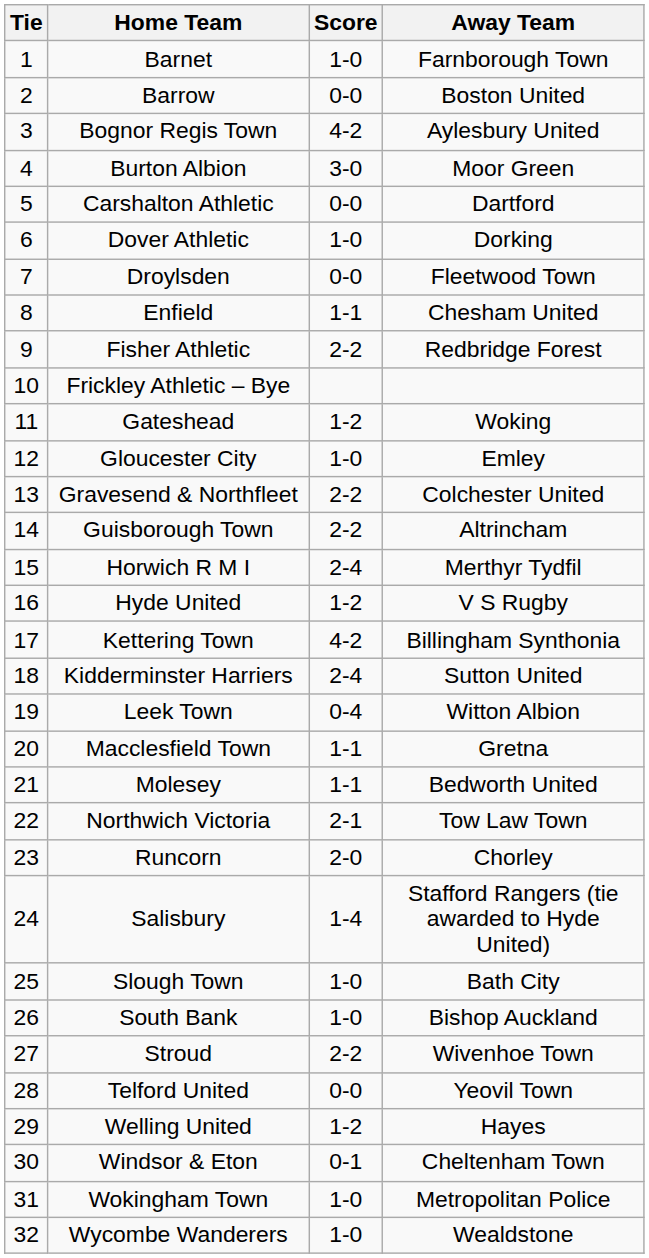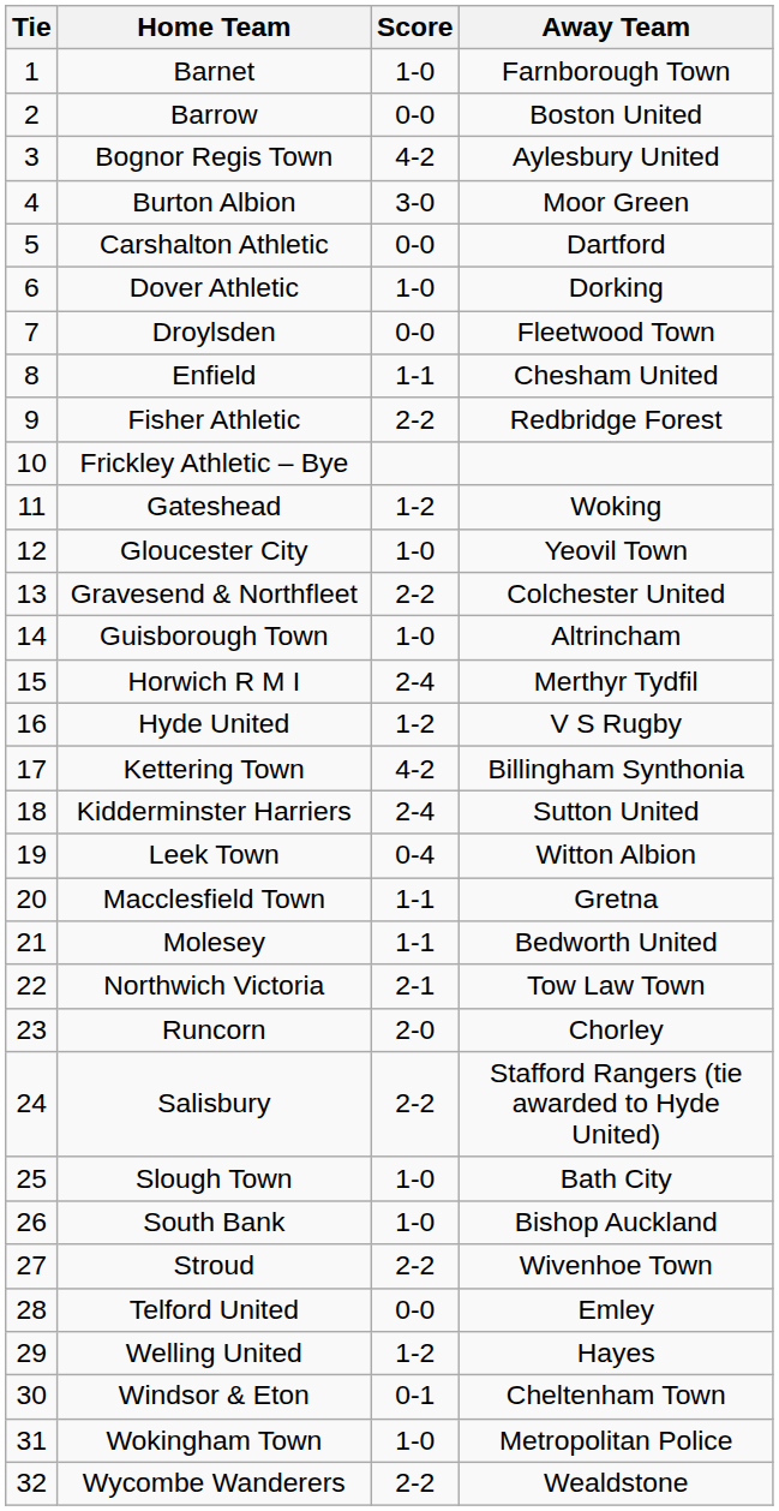 <table class="wikitable" style="text-align:center;">
 <tr>
 <th width=20>Tie</th>
 <th width=175>Home Team</th>
 <th width=20>Score</th>
 <th width=175>Away Team</th>
 </tr>
 <tr>
 <td>1</td>
 <td>Barnet</td>
 <td>1-0</td>
 <td>Farnborough Town</td>
 </tr>
 <tr>
 <td>2</td>
 <td>Barrow</td>
 <td>0-0</td>
 <td>Boston United</td>
 </tr>
 <tr>
 <td>3</td>
 <td>Bognor Regis Town</td>
 <td>4-2</td>
 <td>Aylesbury United</td>
 </tr>
 <tr>
 <td>4</td>
 <td>Burton Albion</td>
 <td>3-0</td>
 <td>Moor Green</td>
 </tr>
 <tr>
 <td>5</td>
 <td>Carshalton Athletic</td>
 <td>0-0</td>
 <td>Dartford</td>
 </tr>
 <tr>
 <td>6</td>
 <td>Dover Athletic</td>
 <td>1-0</td>
 <td>Dorking</td>
 </tr>
 <tr>
 <td>7</td>
 <td>Droylsden</td>
 <td>0-0</td>
 <td>Fleetwood Town</td>
 </tr>
 <tr>
 <td>8</td>
 <td>Enfield</td>
 <td>1-1</td>
 <td>Chesham United</td>
 </tr>
 <tr>
 <td>9</td>
 <td>Fisher Athletic</td>
 <td>2-2</td>
 <td>Redbridge Forest</td>
 </tr>
 <tr>
 <td>10</td>
 <td>Frickley Athletic – Bye</td>
 <td></td>
 <td></td>
 </tr>
 <tr>
 <td>11</td>
 <td>Gateshead</td>
 <td>1-2</td>
 <td>Woking</td>
 </tr>
 <tr>
 <td>12</td>
 <td>Gloucester City</td>
 <td>1-0</td>
-<td>Emley</td>
+<td>Yeovil Town</td>
 </tr>
 <tr>
 <td>13</td>
 <td>Gravesend & Northfleet</td>
 <td>2-2</td>
 <td>Colchester United</td>
 </tr>
 <tr>
 <td>14</td>
 <td>Guisborough Town</td>
-<td>2-2</td>
+<td>1-0</td>
 <td>Altrincham</td>
 </tr>
 <tr>
 <td>15</td>
 <td>Horwich R M I</td>
 <td>2-4</td>
 <td>Merthyr Tydfil</td>
 </tr>
 <tr>
 <td>16</td>
 <td>Hyde United</td>
 <td>1-2</td>
 <td>V S Rugby</td>
 </tr>
 <tr>
 <td>17</td>
 <td>Kettering Town</td>
 <td>4-2</td>
 <td>Billingham Synthonia</td>
 </tr>
 <tr>
 <td>18</td>
 <td>Kidderminster Harriers</td>
 <td>2-4</td>
 <td>Sutton United</td>
 </tr>
 <tr>
 <td>19</td>
 <td>Leek Town</td>
 <td>0-4</td>
 <td>Witton Albion</td>
 </tr>
 <tr>
 <td>20</td>
 <td>Macclesfield Town</td>
 <td>1-1</td>
 <td>Gretna</td>
 </tr>
 <tr>
 <td>21</td>
 <td>Molesey</td>
 <td>1-1</td>
 <td>Bedworth United</td>
 </tr>
 <tr>
 <td>22</td>
 <td>Northwich Victoria</td>
 <td>2-1</td>
 <td>Tow Law Town</td>
 </tr>
 <tr>
 <td>23</td>
 <td>Runcorn</td>
 <td>2-0</td>
 <td>Chorley</td>
 </tr>
 <tr>
 <td>24</td>
 <td>Salisbury</td>
-<td>1-4</td>
+<td>2-2</td>
 <td>Stafford Rangers (tie awarded to Hyde United)</td>
 </tr>
 <tr>
 <td>25</td>
 <td>Slough Town</td>
 <td>1-0</td>
 <td>Bath City</td>
 </tr>
 <tr>
 <td>26</td>
 <td>South Bank</td>
 <td>1-0</td>
 <td>Bishop Auckland</td>
 </tr>
 <tr>
 <td>27</td>
 <td>Stroud</td>
 <td>2-2</td>
 <td>Wivenhoe Town</td>
 </tr>
 <tr>
 <td>28</td>
 <td>Telford United</td>
 <td>0-0</td>
-<td>Yeovil Town</td>
+<td>Emley</td>
 </tr>
 <tr>
 <td>29</td>
 <td>Welling United</td>
 <td>1-2</td>
 <td>Hayes</td>
 </tr>
 <tr>
 <td>30</td>
 <td>Windsor & Eton</td>
 <td>0-1</td>
 <td>Cheltenham Town</td>
 </tr>
 <tr>
 <td>31</td>
 <td>Wokingham Town</td>
 <td>1-0</td>
 <td>Metropolitan Police</td>
 </tr>
 <tr>
 <td>32</td>
 <td>Wycombe Wanderers</td>
-<td>1-0</td>
+<td>2-2</td>
 <td>Wealdstone</td>
 </tr>
 </table>
